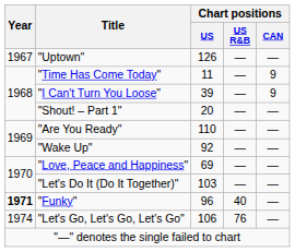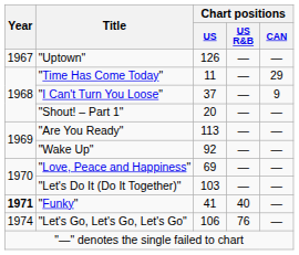 <table class="wikitable plainrowheaders" style="text-align:center;">
 <tr>
 <th rowspan="2">Year</th>
 <th rowspan="2">Title</th>
 <th colspan="3">Chart positions</th>
 </tr>
 <tr style="font-size:smaller;">
 <th style="width:40px;"><a href='#'>US</a><br></th>
 <th style="width:40px;"><a href='#'>US<br>R&B</a><br></th>
 <th style="width:40px;"><a href='#'>CAN</a><br></th>
 </tr>
 <tr>
 <td>1967</td>
 <td style="text-align:left;">"Uptown"</td>
 <td>126</td>
 <td>—</td>
 <td>—</td>
 </tr>
 <tr>
 <td rowspan="3">1968</td>
 <td style="text-align:left;">"<a href='#'>Time Has Come Today</a>"</td>
 <td>11</td>
 <td>—</td>
-<td>9</td>
+<td>29</td>
 </tr>
 <tr>
 <td style="text-align:left;">"<a href='#'>I Can't Turn You Loose</a>"</td>
-<td>39</td>
+<td>37</td>
 <td>—</td>
 <td>9</td>
 </tr>
 <tr>
 <td style="text-align:left;">"Shout! – Part 1"</td>
 <td>20</td>
 <td>—</td>
 <td>—</td>
 </tr>
 <tr>
 <td rowspan="2">1969</td>
 <td style="text-align:left;">"Are You Ready"</td>
-<td>110</td>
+<td>113</td>
 <td>—</td>
 <td>—</td>
 </tr>
 <tr>
 <td style="text-align:left;">"Wake Up"</td>
 <td>92</td>
 <td>—</td>
 <td>—</td>
 </tr>
 <tr>
 <td rowspan="2">1970</td>
 <td style="text-align:left;">"<a href='#'>Love, Peace and Happiness</a>"</td>
 <td>69</td>
 <td>—</td>
 <td>—</td>
 </tr>
 <tr>
 <td style="text-align:left;">"Let's Do It (Do It Together)"</td>
 <td>103</td>
 <td>—</td>
 <td>—</td>
 </tr>
 <tr>
 <td><strong>1971</strong></td>
 <td style="text-align:left;">"<a href='#'>Funky</a>"</td>
-<td>96</td>
+<td>41</td>
 <td>40</td>
 <td>—</td>
 </tr>
 <tr>
 <td>1974</td>
 <td style="text-align:left;">"Let's Go, Let's Go, Let's Go"</td>
 <td>106</td>
 <td>76</td>
 <td>—</td>
 </tr>
 <tr>
 <td colspan="5">"—" denotes the single failed to chart</td>
 </tr>
 </table>
